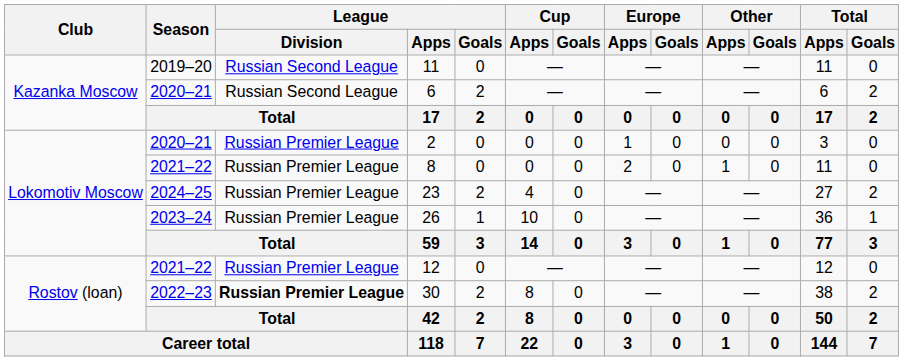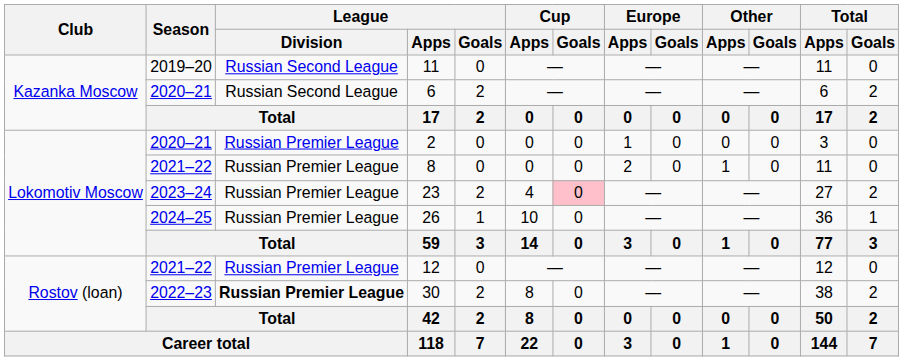 <table class="wikitable" style="text-align: center;">
 <tr>
 <th rowspan="2">Club</th>
 <th rowspan="2">Season</th>
 <th colspan="3">League</th>
 <th colspan="2">Cup</th>
 <th colspan="2">Europe</th>
 <th colspan="2">Other</th>
 <th colspan="2">Total</th>
 </tr>
 <tr>
 <th>Division</th>
 <th>Apps</th>
 <th>Goals</th>
 <th>Apps</th>
 <th>Goals</th>
 <th>Apps</th>
 <th>Goals</th>
 <th>Apps</th>
 <th>Goals</th>
 <th>Apps</th>
 <th>Goals</th>
 </tr>
 <tr>
 <td rowspan="3"><a href='#'>Kazanka Moscow</a></td>
 <td>2019–20</td>
 <td><a href='#'>Russian Second League</a></td>
 <td>11</td>
 <td>0</td>
 <td colspan="2">—</td>
 <td colspan="2">—</td>
 <td colspan="2">—</td>
 <td>11</td>
 <td>0</td>
 </tr>
 <tr>
 <td><a href='#'>2020–21</a></td>
 <td>Russian Second League</td>
 <td>6</td>
 <td>2</td>
 <td colspan="2">—</td>
 <td colspan="2">—</td>
 <td colspan="2">—</td>
 <td>6</td>
 <td>2</td>
 </tr>
 <tr>
 <th colspan="2">Total</th>
 <th>17</th>
 <th>2</th>
 <th>0</th>
 <th>0</th>
 <th>0</th>
 <th>0</th>
 <th>0</th>
 <th>0</th>
 <th>17</th>
 <th>2</th>
 </tr>
 <tr>
 <td rowspan="5"><a href='#'>Lokomotiv Moscow</a></td>
 <td><a href='#'>2020–21</a></td>
 <td><a href='#'>Russian Premier League</a></td>
 <td>2</td>
 <td>0</td>
 <td>0</td>
 <td>0</td>
 <td>1</td>
 <td>0</td>
 <td>0</td>
 <td>0</td>
 <td>3</td>
 <td>0</td>
 </tr>
 <tr>
 <td><a href='#'>2021–22</a></td>
 <td>Russian Premier League</td>
 <td>8</td>
 <td>0</td>
 <td>0</td>
 <td>0</td>
 <td>2</td>
 <td>0</td>
 <td>1</td>
 <td>0</td>
 <td>11</td>
 <td>0</td>
 </tr>
 <tr>
-<td><a href='#'>2024–25</a></td>
+<td><a href='#'>2023–24</a></td>
 <td>Russian Premier League</td>
 <td>23</td>
 <td>2</td>
 <td>4</td>
-<td>0</td>
+<td style="background: pink;">0</td>
 <td colspan="2">—</td>
 <td colspan="2">—</td>
 <td>27</td>
 <td>2</td>
 </tr>
 <tr>
-<td><a href='#'>2023–24</a></td>
+<td><a href='#'>2024–25</a></td>
 <td>Russian Premier League</td>
 <td>26</td>
 <td>1</td>
 <td>10</td>
 <td>0</td>
 <td colspan="2">—</td>
 <td colspan="2">—</td>
 <td>36</td>
 <td>1</td>
 </tr>
 <tr>
 <th colspan="2">Total</th>
 <th>59</th>
 <th>3</th>
 <th>14</th>
 <th>0</th>
 <th>3</th>
 <th>0</th>
 <th>1</th>
 <th>0</th>
 <th>77</th>
 <th>3</th>
 </tr>
 <tr>
 <td rowspan="3"><a href='#'>Rostov</a> (loan)</td>
 <td><a href='#'>2021–22</a></td>
 <td><a href='#'>Russian Premier League</a></td>
 <td>12</td>
 <td>0</td>
 <td colspan="2">—</td>
 <td colspan="2">—</td>
 <td colspan="2">—</td>
 <td>12</td>
 <td>0</td>
 </tr>
 <tr>
 <td><a href='#'>2022–23</a></td>
 <td><strong>Russian Premier League</strong></td>
 <td>30</td>
 <td>2</td>
 <td>8</td>
 <td>0</td>
 <td colspan="2">—</td>
 <td colspan="2">—</td>
 <td>38</td>
 <td>2</td>
 </tr>
 <tr>
 <th colspan="2">Total</th>
 <th>42</th>
 <th>2</th>
 <th>8</th>
 <th>0</th>
 <th>0</th>
 <th>0</th>
 <th>0</th>
 <th>0</th>
 <th>50</th>
 <th>2</th>
 </tr>
 <tr>
 <th colspan="3">Career total</th>
 <th>118</th>
 <th>7</th>
 <th>22</th>
 <th>0</th>
 <th>3</th>
 <th>0</th>
 <th>1</th>
 <th>0</th>
 <th>144</th>
 <th>7</th>
 </tr>
 </table>
